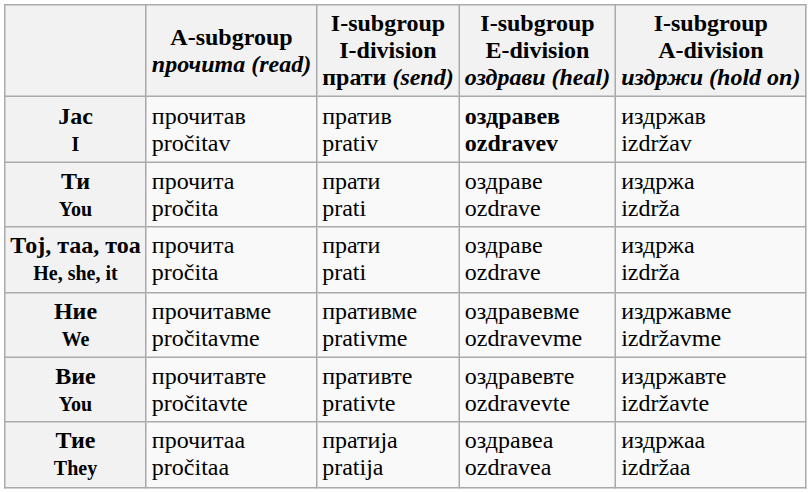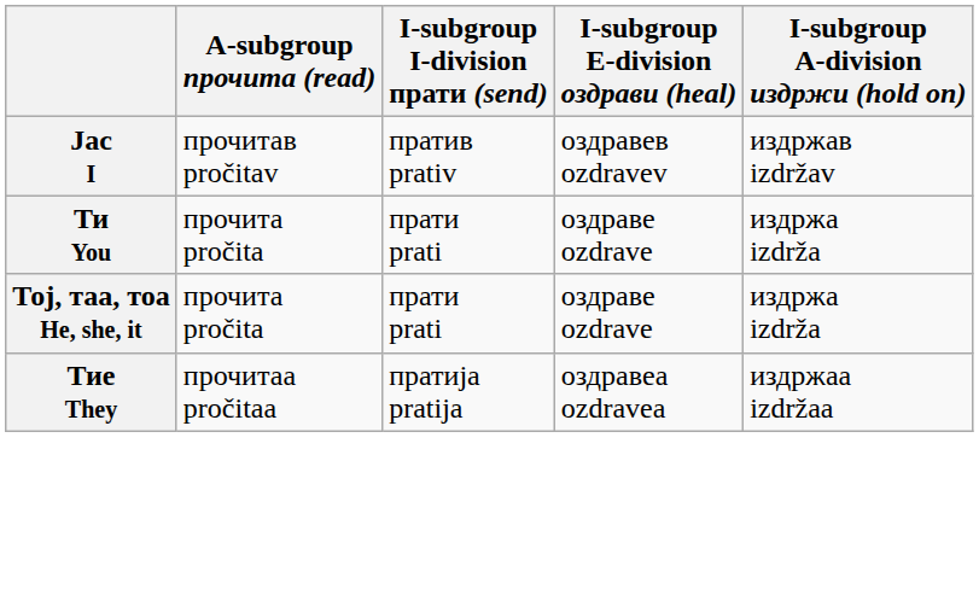 <table class="wikitable">
 <tr>
 <th></th>
 <th><span>A-subgroup<br><em>прочита (read)</em></span></th>
 <th><span>I-subgroup<br>I-division<br>прати <em>(send)</em></span></th>
 <th><span>I-subgroup<br>E-division<br><em>оздрави (heal)</em></span></th>
 <th><span>I-subgroup<br>A-division<br><em>издржи (hold on)</em></span></th>
 </tr>
 <tr>
 <th>Јас<br><span><small>I</small></span></th>
 <td>прочитав<br><span>pročitav</span></td>
 <td>пратив<br><span>prativ</span></td>
-<td><strong>оздравев<br><span>ozdravev</span></strong></td>
+<td>оздравев<br><span>ozdravev</span></td>
 <td>издржав<br><span>izdržav</span></td>
 </tr>
 <tr>
 <th>Ти<br><span><small>You</small></span></th>
 <td>прочита<br><span>pročita</span></td>
 <td>прати<br><span>prati</span></td>
 <td>оздраве<br><span>ozdrave</span></td>
 <td>издржа <br><span>izdrža</span></td>
 </tr>
 <tr>
 <th>Тој, таа, тоа<br><span><small>He, she, it</small></span></th>
 <td>прочита<br><span>pročita</span></td>
 <td>прати<br><span>prati</span></td>
 <td>оздраве<br><span>ozdrave</span></td>
 <td>издржа <br><span>izdrža</span></td>
 </tr>
 <tr>
-<th>Ние<br><span><small>We</small></span></th>
-<td>прочитавме<br><span>pročitavme</span></td>
-<td>пративме<br><span>prativme</span></td>
-<td>оздравевме<br><span>ozdravevme</span></td>
-<td>издржавме<br><span>izdržavme</span></td>
-</tr>
-<tr>
-<th>Вие<br><span><small>You</small></span></th>
-<td>прочитавте<br><span>pročitavte</span></td>
-<td>пративте<br><span>prativte</span></td>
-<td>оздравевте<br><span>ozdravevte</span></td>
-<td>издржавте<br><span>izdržavte</span></td>
-</tr>
-<tr>
 <th>Тие<br><span><small>They</small></span></th>
 <td>прочитаа<br><span>pročitaa</span></td>
 <td>пратија<br><span>pratija</span></td>
 <td>оздравеа<br><span>ozdravea</span></td>
 <td>издржаа<br><span>izdržaa</span></td>
 </tr>
 </table>
